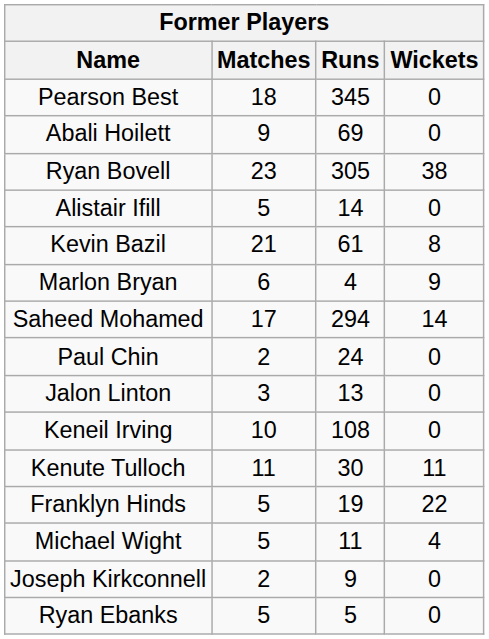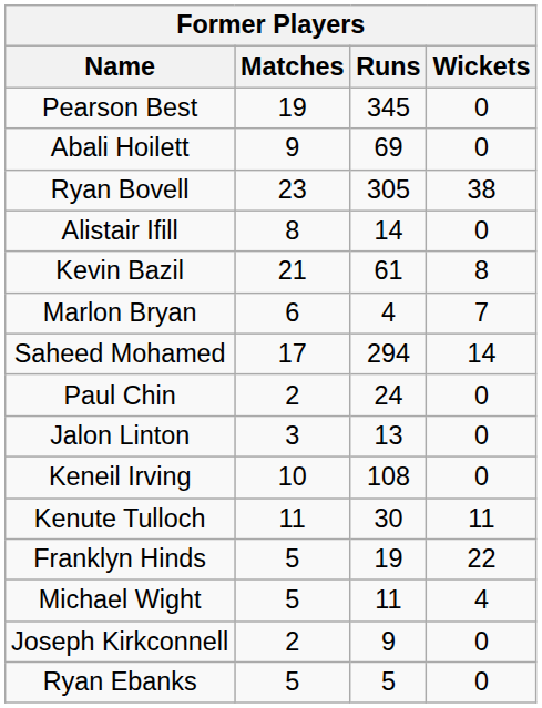 <table class="wikitable sortable">
 <tr>
 <th colspan=4>Former Players</th>
 </tr>
 <tr>
 <th>Name</th>
 <th>Matches</th>
 <th>Runs</th>
 <th>Wickets</th>
 </tr>
 <tr>
 <td style="text-align:center;">Pearson Best</td>
-<td align=center>18</td>
+<td align=center>19</td>
 <td align=center>345</td>
 <td align=center>0</td>
 </tr>
 <tr>
 <td style="text-align:center;">Abali Hoilett</td>
 <td align=center>9</td>
 <td align=center>69</td>
 <td align=center>0</td>
 </tr>
 <tr>
 <td style="text-align:center;">Ryan Bovell</td>
 <td align=center>23</td>
 <td align=center>305</td>
 <td align=center>38</td>
 </tr>
 <tr>
 <td style="text-align:center;">Alistair Ifill</td>
-<td align=center>5</td>
+<td align=center>8</td>
 <td align=center>14</td>
 <td align=center>0</td>
 </tr>
 <tr>
 <td style="text-align:center;">Kevin Bazil</td>
 <td align=center>21</td>
 <td align=center>61</td>
 <td align=center>8</td>
 </tr>
 <tr>
 <td style="text-align:center;">Marlon Bryan</td>
 <td align=center>6</td>
 <td align=center>4</td>
-<td align=center>9</td>
+<td align=center>7</td>
 </tr>
 <tr>
 <td style="text-align:center;">Saheed Mohamed</td>
 <td align=center>17</td>
 <td align=center>294</td>
 <td align=center>14</td>
 </tr>
 <tr>
 <td style="text-align:center;">Paul Chin</td>
 <td align=center>2</td>
 <td align=center>24</td>
 <td align=center>0</td>
 </tr>
 <tr>
 <td style="text-align:center;">Jalon Linton</td>
 <td align=center>3</td>
 <td align=center>13</td>
 <td align=center>0</td>
 </tr>
 <tr>
 <td style="text-align:center;">Keneil Irving</td>
 <td align=center>10</td>
 <td align=center>108</td>
 <td align=center>0</td>
 </tr>
 <tr>
 <td style="text-align:center;">Kenute Tulloch</td>
 <td align=center>11</td>
 <td align=center>30</td>
 <td align=center>11</td>
 </tr>
 <tr>
 <td style="text-align:center;">Franklyn Hinds</td>
 <td align=center>5</td>
 <td align=center>19</td>
 <td align=center>22</td>
 </tr>
 <tr>
 <td style="text-align:center;">Michael Wight</td>
 <td align=center>5</td>
 <td align=center>11</td>
 <td align=center>4</td>
 </tr>
 <tr>
 <td style="text-align:center;">Joseph Kirkconnell</td>
 <td align=center>2</td>
 <td align=center>9</td>
 <td align=center>0</td>
 </tr>
 <tr>
 <td style="text-align:center;">Ryan Ebanks</td>
 <td align=center>5</td>
 <td align=center>5</td>
 <td align=center>0</td>
 </tr>
 </table>
